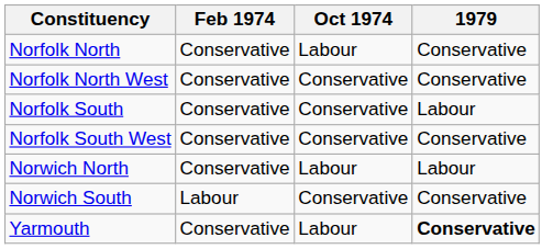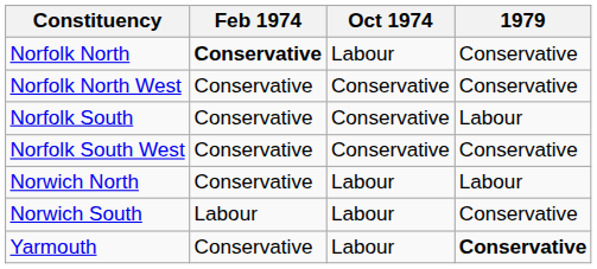 <table class="wikitable">
 <tr>
 <th>Constituency</th>
 <th>Feb 1974</th>
 <th>Oct 1974</th>
 <th>1979</th>
 </tr>
 <tr>
 <td><a href='#'>Norfolk North</a></td>
-<td bgcolor=>Conservative</td>
+<td bgcolor=><strong>Conservative</strong></td>
 <td bgcolor=>Labour</td>
 <td bgcolor=>Conservative</td>
 </tr>
 <tr>
 <td><a href='#'>Norfolk North West</a></td>
 <td bgcolor=>Conservative</td>
 <td bgcolor=>Conservative</td>
 <td bgcolor=>Conservative</td>
 </tr>
 <tr>
 <td><a href='#'>Norfolk South</a></td>
 <td bgcolor=>Conservative</td>
 <td bgcolor=>Conservative</td>
 <td bgcolor=>Labour</td>
 </tr>
 <tr>
 <td><a href='#'>Norfolk South West</a></td>
 <td bgcolor=>Conservative</td>
 <td bgcolor=>Conservative</td>
 <td bgcolor=>Conservative</td>
 </tr>
 <tr>
 <td><a href='#'>Norwich North</a></td>
 <td bgcolor=>Conservative</td>
 <td bgcolor=>Labour</td>
 <td bgcolor=>Labour</td>
 </tr>
 <tr>
 <td><a href='#'>Norwich South</a></td>
 <td bgcolor=>Labour</td>
-<td bgcolor=>Conservative</td>
+<td bgcolor=>Labour</td>
 <td bgcolor=>Conservative</td>
 </tr>
 <tr>
 <td><a href='#'>Yarmouth</a></td>
 <td bgcolor=>Conservative</td>
 <td bgcolor=>Labour</td>
 <td bgcolor=><strong>Conservative</strong></td>
 </tr>
 </table>
